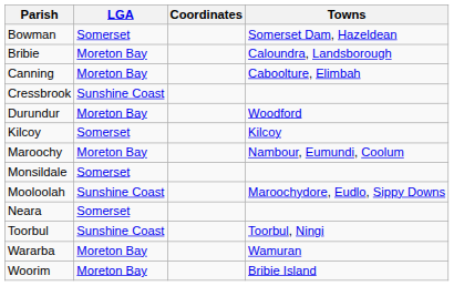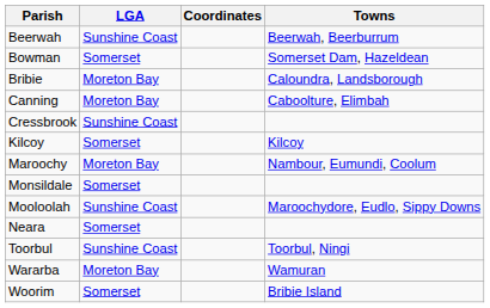 <table class="wikitable sortable">
 <tr>
 <th>Parish</th>
 <th><a href='#'>LGA</a></th>
 <th>Coordinates</th>
 <th>Towns</th>
+</tr>
+<tr>
+<td>Beerwah</td>
+<td><a href='#'>Sunshine Coast</a></td>
+<td></td>
+<td><a href='#'>Beerwah</a>, <a href='#'>Beerburrum</a></td>
 </tr>
 <tr>
 <td>Bowman</td>
 <td><a href='#'>Somerset</a></td>
 <td></td>
 <td><a href='#'>Somerset Dam</a>, <a href='#'>Hazeldean</a></td>
 </tr>
 <tr>
 <td>Bribie</td>
 <td><a href='#'>Moreton Bay</a></td>
 <td></td>
 <td><a href='#'>Caloundra</a>, <a href='#'>Landsborough</a></td>
 </tr>
 <tr>
 <td>Canning</td>
 <td><a href='#'>Moreton Bay</a></td>
 <td></td>
 <td><a href='#'>Caboolture</a>, <a href='#'>Elimbah</a></td>
 </tr>
 <tr>
 <td>Cressbrook</td>
 <td><a href='#'>Sunshine Coast</a></td>
 <td></td>
 <td></td>
-</tr>
-<tr>
-<td>Durundur</td>
-<td><a href='#'>Moreton Bay</a></td>
-<td></td>
-<td><a href='#'>Woodford</a></td>
 </tr>
 <tr>
 <td>Kilcoy</td>
 <td><a href='#'>Somerset</a></td>
 <td></td>
 <td><a href='#'>Kilcoy</a></td>
 </tr>
 <tr>
 <td>Maroochy</td>
 <td><a href='#'>Moreton Bay</a></td>
 <td></td>
 <td><a href='#'>Nambour</a>, <a href='#'>Eumundi</a>, <a href='#'>Coolum</a></td>
 </tr>
 <tr>
 <td>Monsildale</td>
 <td><a href='#'>Somerset</a></td>
 <td></td>
 <td></td>
 </tr>
 <tr>
 <td>Mooloolah</td>
 <td><a href='#'>Sunshine Coast</a></td>
 <td></td>
 <td><a href='#'>Maroochydore</a>, <a href='#'>Eudlo</a>, <a href='#'>Sippy Downs</a></td>
 </tr>
 <tr>
 <td>Neara</td>
 <td><a href='#'>Somerset</a></td>
 <td></td>
 <td></td>
 </tr>
 <tr>
 <td>Toorbul</td>
 <td><a href='#'>Sunshine Coast</a></td>
 <td></td>
 <td><a href='#'>Toorbul</a>, <a href='#'>Ningi</a></td>
 </tr>
 <tr>
 <td>Wararba</td>
 <td><a href='#'>Moreton Bay</a></td>
 <td></td>
 <td><a href='#'>Wamuran</a></td>
 </tr>
 <tr>
 <td>Woorim</td>
-<td><a href='#'>Moreton Bay</a></td>
+<td><a href='#'>Somerset</a></td>
 <td></td>
 <td><a href='#'>Bribie Island</a></td>
 </tr>
 </table>
